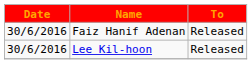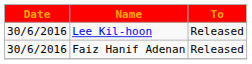 <table class="wikitable sortable">
 <tr>
 <th style="background:red; color:orange;">Date</th>
 <th style="background:red; color:orange;">Name</th>
 <th style="background:red; color:orange;">To</th>
 </tr>
 <tr>
 <td>30/6/2016</td>
-<td> Faiz Hanif Adenan</td>
+<td> <a href='#'>Lee Kil-hoon</a></td>
 <td>Released</td>
 </tr>
 <tr>
 <td>30/6/2016</td>
-<td> <a href='#'>Lee Kil-hoon</a></td>
+<td> Faiz Hanif Adenan</td>
 <td>Released</td>
 </tr>
 <tr>
 </tr>
 </table>
